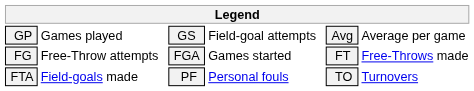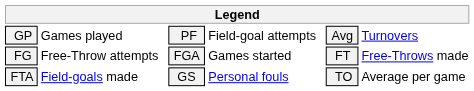 <table class="toccolours" style="font-size: 80%; white-space: nowrap;">
 <tr>
 <th colspan="6" style="background-color: #F2F2F2; border: 1px solid #AAAAAA;">Legend</th>
 </tr>
 <tr>
 <td style="background-color: #F2F2F2; border: 1px solid black;">  GP </td>
 <td>Games played</td>
-<td style="background-color: #F2F2F2; border: 1px solid black">  GS </td>
+<td style="background-color: #F2F2F2; border: 1px solid black">   PF</td>
 <td style="padding-right: 8px">Field-goal attempts</td>
 <td style="background-color: #F2F2F2; border: 1px solid black"> Avg </td>
-<td>Average per game</td>
+<td><a href='#'>Turnovers</a></td>
 </tr>
 <tr>
 <td style="background-color: #F2F2F2; border: 1px solid black">  FG </td>
 <td style="padding-right: 8px">Free-Throw attempts</td>
 <td style="background-color: #F2F2F2; border: 1px solid black"> FGA </td>
 <td>Games started</td>
 <td style="background-color: #F2F2F2; border: 1px solid black;">  FT</td>
 <td><a href='#'>Free-Throws</a> made</td>
 </tr>
 <tr>
 <td style="background-color: #F2F2F2; border: 1px solid black;"> FTA</td>
 <td style="padding-right: 8px"><a href='#'>Field-goals</a> made</td>
-<td style="background-color: #F2F2F2; border: 1px solid black">   PF</td>
+<td style="background-color: #F2F2F2; border: 1px solid black">  GS </td>
 <td style="padding-right: 8px"><a href='#'>Personal fouls</a></td>
 <td style="background-color: #F2F2F2; border: 1px solid black">  TO</td>
-<td><a href='#'>Turnovers</a></td>
+<td>Average per game</td>
 </tr>
 <tr>
 </tr>
 </table>
